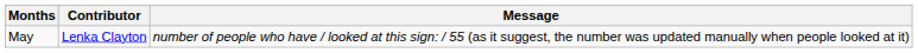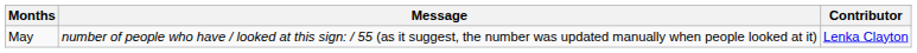 <table class="wikitable">
 <tr>
 <th>Months</th>
+<th>Message</th>
 <th>Contributor</th>
-<th>Message</th>
 </tr>
 <tr>
 <td>May</td>
+<td><em>number of people who have / looked at this sign: / 55</em> (as it suggest, the number was updated manually when people looked at it)</td>
 <td><a href='#'>Lenka Clayton</a></td>
-<td><em>number of people who have / looked at this sign: / 55</em> (as it suggest, the number was updated manually when people looked at it)</td>
 </tr>
 </table>
